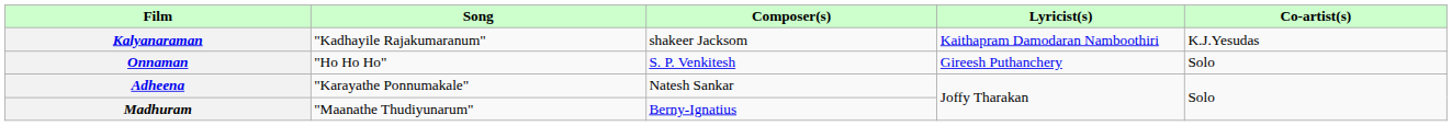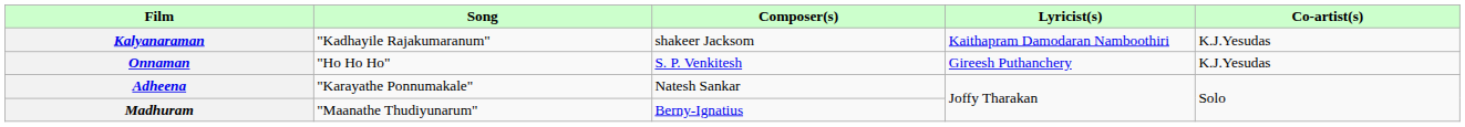 <table class="wikitable plainrowheaders" width="100%" textcolor:#000;">
 <tr style="background:#cfc; text-align:center;">
 <td scope="col" width=21%><strong>Film</strong></td>
 <td scope="col" width=23%><strong>Song</strong></td>
 <td scope="col" width=20%><strong>Composer(s)</strong></td>
 <td scope="col" width=17%><strong>Lyricist(s)</strong></td>
 <td scope="col" width=18%><strong>Co-artist(s)</strong></td>
 </tr>
 <tr>
 <th scope="row"><em><a href='#'>Kalyanaraman</a></em></th>
 <td>"Kadhayile Rajakumaranum"</td>
 <td>shakeer Jacksom</td>
 <td><a href='#'>Kaithapram Damodaran Namboothiri</a></td>
 <td>K.J.Yesudas</td>
 </tr>
 <tr>
 <th scope="row"><em><a href='#'>Onnaman</a></em></th>
 <td>"Ho Ho Ho"</td>
 <td><a href='#'>S. P. Venkitesh</a></td>
 <td><a href='#'>Gireesh Puthanchery</a></td>
-<td>Solo</td>
+<td>K.J.Yesudas</td>
 </tr>
 <tr>
 <th scope="row"><em><a href='#'>Adheena</a></em></th>
 <td>"Karayathe Ponnumakale"</td>
 <td>Natesh Sankar</td>
 <td rowspan="2">Joffy Tharakan</td>
 <td rowspan="2">Solo</td>
 </tr>
 <tr>
 <th scope="row"><em>Madhuram</em></th>
 <td>"Maanathe Thudiyunarum"</td>
 <td><a href='#'>Berny-Ignatius</a></td>
 </tr>
 </table>
